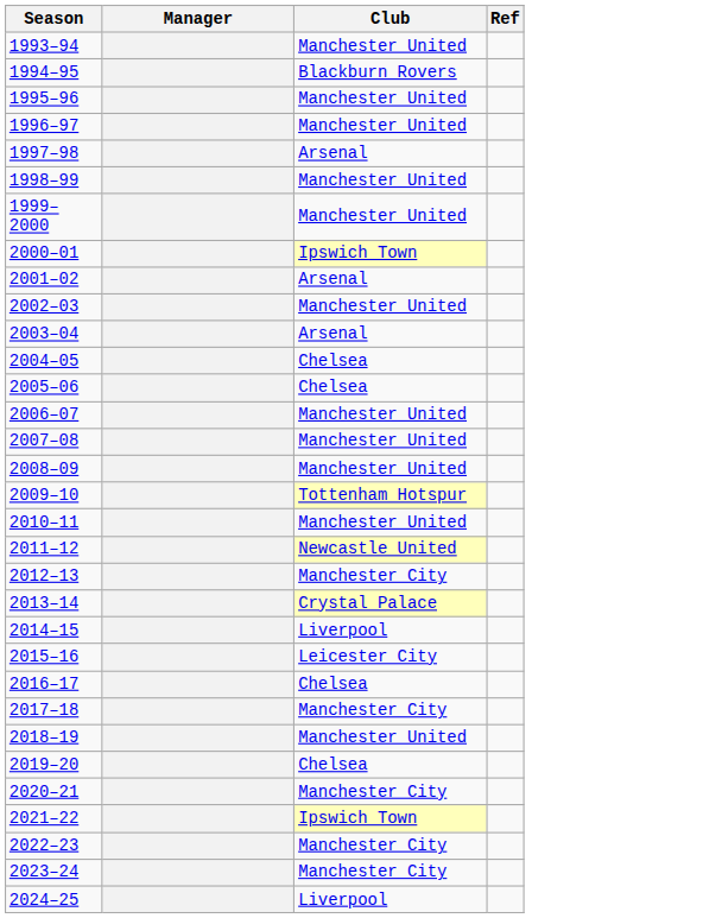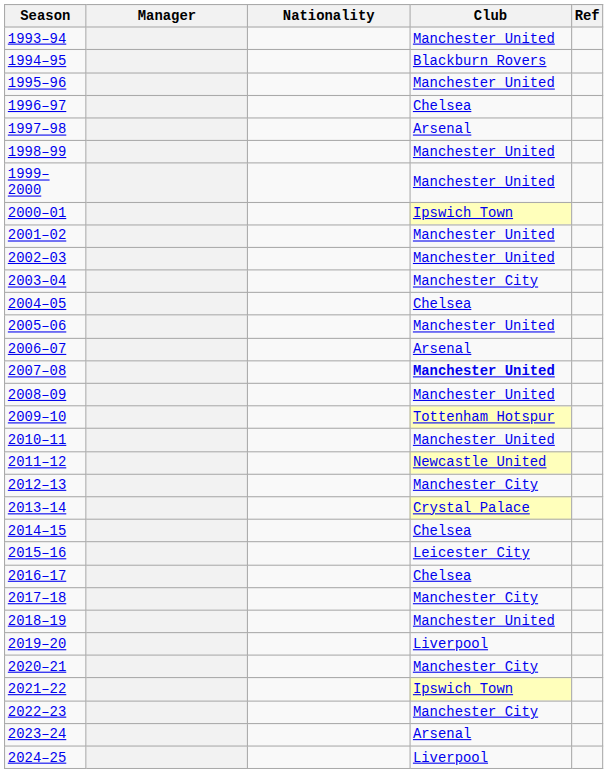 <table class="sortable wikitable plainrowheaders">
 <tr>
 <th scope="col" width=70px>Season</th>
 <th scope="col" width=145px>Manager</th>
+<th scope="col" width=145px>Nationality</th>
 <th scope="col" width=145px>Club</th>
 <th scope="col" class="unsortable">Ref</th>
 </tr>
 <tr>
 <td><a href='#'>1993–94</a></td>
 <th scope="row"> </th>
+<td></td>
 <td><a href='#'>Manchester United</a></td>
 <td></td>
 </tr>
 <tr>
 <td><a href='#'>1994–95</a></td>
 <th scope="row"></th>
+<td></td>
 <td><a href='#'>Blackburn Rovers</a></td>
 <td></td>
 </tr>
 <tr>
 <td><a href='#'>1995–96</a></td>
 <th scope="row"> </th>
+<td></td>
 <td><a href='#'>Manchester United</a></td>
 <td></td>
 </tr>
 <tr>
 <td><a href='#'>1996–97</a></td>
 <th scope="row"> </th>
-<td><a href='#'>Manchester United</a></td>
+<td></td>
+<td><a href='#'>Chelsea</a></td>
 <td></td>
 </tr>
 <tr>
 <td><a href='#'>1997–98</a></td>
 <th scope="row"> </th>
+<td></td>
 <td><a href='#'>Arsenal</a></td>
 <td></td>
 </tr>
 <tr>
 <td><a href='#'>1998–99</a></td>
 <th scope="row"> </th>
+<td></td>
 <td><a href='#'>Manchester United</a></td>
 <td></td>
 </tr>
 <tr>
 <td><a href='#'>1999–2000</a></td>
 <th scope="row"> </th>
+<td></td>
 <td><a href='#'>Manchester United</a></td>
 <td></td>
 </tr>
 <tr>
 <td><a href='#'>2000–01</a></td>
 <th scope="row"></th>
+<td></td>
 <td style="background:#ffb"><a href='#'>Ipswich Town</a></td>
 <td></td>
 </tr>
 <tr>
 <td><a href='#'>2001–02</a></td>
 <th scope="row"> </th>
-<td><a href='#'>Arsenal</a></td>
+<td></td>
+<td><a href='#'>Manchester United</a></td>
 <td></td>
 </tr>
 <tr>
 <td><a href='#'>2002–03</a></td>
 <th scope="row"> </th>
+<td></td>
 <td><a href='#'>Manchester United</a></td>
 <td></td>
 </tr>
 <tr>
 <td><a href='#'>2003–04</a></td>
 <th scope="row"> </th>
-<td><a href='#'>Arsenal</a></td>
+<td></td>
+<td><a href='#'>Manchester City</a></td>
 <td></td>
 </tr>
 <tr>
 <td><a href='#'>2004–05</a></td>
 <th scope="row"> </th>
+<td></td>
 <td><a href='#'>Chelsea</a></td>
 <td></td>
 </tr>
 <tr>
 <td><a href='#'>2005–06</a></td>
 <th scope="row"> </th>
-<td><a href='#'>Chelsea</a></td>
+<td></td>
+<td><a href='#'>Manchester United</a></td>
 <td></td>
 </tr>
 <tr>
 <td><a href='#'>2006–07</a></td>
 <th scope="row"> </th>
-<td><a href='#'>Manchester United</a></td>
+<td></td>
+<td><a href='#'>Arsenal</a></td>
 <td></td>
 </tr>
 <tr>
 <td><a href='#'>2007–08</a></td>
 <th scope="row"> </th>
-<td><a href='#'>Manchester United</a></td>
+<td></td>
+<td><strong><a href='#'>Manchester United</a></strong></td>
 <td></td>
 </tr>
 <tr>
 <td><a href='#'>2008–09</a></td>
 <th scope="row"> </th>
+<td></td>
 <td><a href='#'>Manchester United</a></td>
 <td></td>
 </tr>
 <tr>
 <td><a href='#'>2009–10</a></td>
 <th scope="row"></th>
+<td></td>
 <td style="background:#ffb"><a href='#'>Tottenham Hotspur</a></td>
 <td></td>
 </tr>
 <tr>
 <td><a href='#'>2010–11</a></td>
 <th scope="row"> </th>
+<td></td>
 <td><a href='#'>Manchester United</a></td>
 <td></td>
 </tr>
 <tr>
 <td><a href='#'>2011–12</a></td>
 <th scope="row"></th>
+<td></td>
 <td style="background:#ffb"><a href='#'>Newcastle United</a></td>
 <td></td>
 </tr>
 <tr>
 <td><a href='#'>2012–13</a></td>
 <th scope="row"> </th>
+<td></td>
 <td><a href='#'>Manchester City</a></td>
 <td></td>
 </tr>
 <tr>
 <td><a href='#'>2013–14</a></td>
 <th scope="row"></th>
+<td></td>
 <td style="background:#ffb"><a href='#'>Crystal Palace</a></td>
 <td></td>
 </tr>
 <tr>
 <td><a href='#'>2014–15</a></td>
 <th scope="row"> </th>
-<td><a href='#'>Liverpool</a></td>
+<td></td>
+<td><a href='#'>Chelsea</a></td>
 <td></td>
 </tr>
 <tr>
 <td><a href='#'>2015–16</a></td>
 <th scope="row"></th>
+<td></td>
 <td><a href='#'>Leicester City</a></td>
 <td></td>
 </tr>
 <tr>
 <td><a href='#'>2016–17</a></td>
 <th scope="row"></th>
+<td></td>
 <td><a href='#'>Chelsea</a></td>
 <td></td>
 </tr>
 <tr>
 <td><a href='#'>2017–18</a></td>
 <th scope="row"> </th>
+<td></td>
 <td><a href='#'>Manchester City</a></td>
 <td></td>
 </tr>
 <tr>
 <td><a href='#'>2018–19</a></td>
 <th scope="row"> </th>
+<td></td>
 <td><a href='#'>Manchester United</a></td>
 <td></td>
 </tr>
 <tr>
 <td><a href='#'>2019–20</a></td>
 <th scope="row"> </th>
-<td><a href='#'>Chelsea</a></td>
+<td></td>
+<td><a href='#'>Liverpool</a></td>
 <td></td>
 </tr>
 <tr>
 <td><a href='#'>2020–21</a></td>
 <th scope="row"> </th>
+<td></td>
 <td><a href='#'>Manchester City</a></td>
 <td></td>
 </tr>
 <tr>
 <td><a href='#'>2021–22</a></td>
 <th scope="row"> </th>
+<td></td>
 <td style="background:#ffb"><a href='#'>Ipswich Town</a></td>
 <td></td>
 </tr>
 <tr>
 <td><a href='#'>2022–23</a></td>
 <th scope="row"> </th>
+<td></td>
 <td><a href='#'>Manchester City</a></td>
 <td></td>
 </tr>
 <tr>
 <td><a href='#'>2023–24</a></td>
 <th scope="row"> </th>
-<td><a href='#'>Manchester City</a></td>
+<td></td>
+<td><a href='#'>Arsenal</a></td>
 <td></td>
 </tr>
 <tr>
 <td><a href='#'>2024–25</a></td>
 <th scope="row"></th>
+<td></td>
 <td><a href='#'>Liverpool</a></td>
 <td></td>
 </tr>
 </table>
